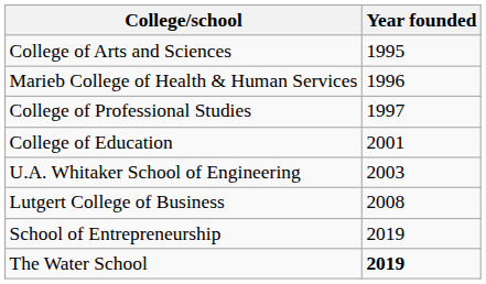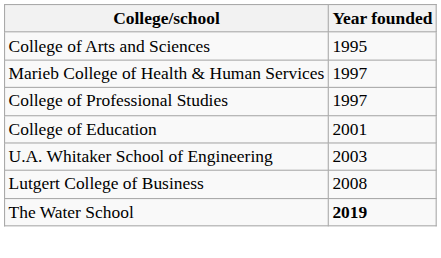 <table class="wikitable floatright">
 <tr>
 <th>College/school</th>
 <th>Year founded</th>
 </tr>
 <tr>
 <td>College of Arts and Sciences</td>
 <td>1995</td>
 </tr>
 <tr>
 <td>Marieb College of Health & Human Services</td>
-<td>1996</td>
+<td>1997</td>
 </tr>
 <tr>
 <td>College of Professional Studies</td>
 <td>1997</td>
 </tr>
 <tr>
 <td>College of Education</td>
 <td>2001</td>
 </tr>
 <tr>
 <td>U.A. Whitaker School of Engineering</td>
 <td>2003</td>
 </tr>
 <tr>
 <td>Lutgert College of Business</td>
 <td>2008</td>
 </tr>
 <tr>
-<td>School of Entrepreneurship</td>
-<td>2019</td>
-</tr>
-<tr>
 <td>The Water School</td>
 <td><strong>2019</strong></td>
 </tr>
 </table>
